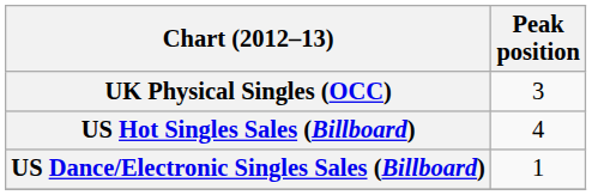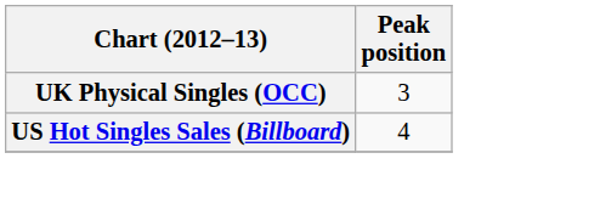 <table class="wikitable sortable plainrowheaders">
 <tr>
 <th>Chart (2012–13)</th>
 <th>Peak<br>position</th>
 </tr>
 <tr>
 <th scope="row">UK Physical Singles (<a href='#'>OCC</a>)</th>
 <td style="text-align:center;">3</td>
 </tr>
 <tr>
 <th scope="row">US <a href='#'>Hot Singles Sales</a> (<em><a href='#'>Billboard</a></em>)</th>
 <td style="text-align:center;">4</td>
 </tr>
 <tr>
-<th scope="row">US <a href='#'>Dance/Electronic Singles Sales</a> (<em><a href='#'>Billboard</a></em>)</th>
-<td style="text-align:center;">1</td>
-</tr>
-<tr>
 </tr>
 </table>
